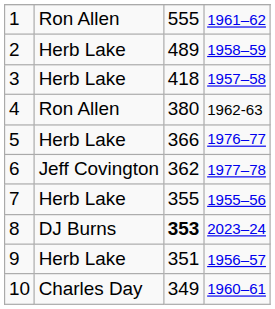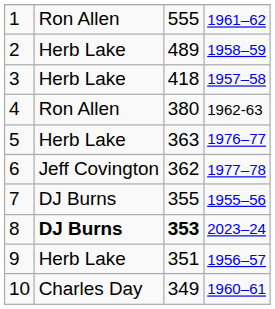 <table class="wikitable">
 <tr>
 </tr>
 <tr>
 <td>1</td>
 <td>Ron Allen</td>
 <td>555</td>
 <td style="font-size:80%;"><a href='#'>1961–62</a></td>
 </tr>
 <tr>
 <td>2</td>
 <td>Herb Lake</td>
 <td>489</td>
 <td style="font-size:80%;"><a href='#'>1958–59</a></td>
 </tr>
 <tr>
 <td>3</td>
 <td>Herb Lake</td>
 <td>418</td>
 <td style="font-size:80%;"><a href='#'>1957–58</a></td>
 </tr>
 <tr>
 <td>4</td>
 <td>Ron Allen</td>
 <td>380</td>
 <td style="font-size:80%;">1962-63</td>
 </tr>
 <tr>
 <td>5</td>
 <td>Herb Lake</td>
-<td>366</td>
+<td>363</td>
 <td style="font-size:80%;"><a href='#'>1976–77</a></td>
 </tr>
 <tr>
 <td>6</td>
 <td>Jeff Covington</td>
 <td>362</td>
 <td style="font-size:80%;"><a href='#'>1977–78</a></td>
 </tr>
 <tr>
 <td>7</td>
-<td>Herb Lake</td>
+<td>DJ Burns</td>
 <td>355</td>
 <td style="font-size:80%;"><a href='#'>1955–56</a></td>
 </tr>
 <tr>
 <td>8</td>
-<td>DJ Burns</td>
+<td><strong>DJ Burns</strong></td>
 <td><strong>353</strong></td>
 <td style="font-size:80%;"><a href='#'>2023–24</a></td>
 </tr>
 <tr>
 <td>9</td>
 <td>Herb Lake</td>
 <td>351</td>
 <td style="font-size:80%;"><a href='#'>1956–57</a></td>
 </tr>
 <tr>
 <td>10</td>
 <td>Charles Day</td>
 <td>349</td>
 <td style="font-size:80%;"><a href='#'>1960–61</a></td>
 </tr>
 </table>
